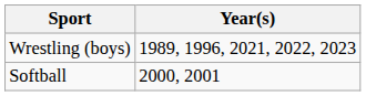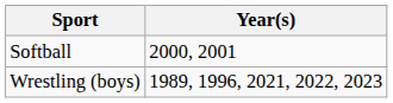 <table class="wikitable">
 <tr>
 <th>Sport</th>
 <th>Year(s)</th>
 </tr>
 <tr>
+<td>Softball</td>
+<td>2000, 2001</td>
+</tr>
+<tr>
 <td>Wrestling (boys)</td>
 <td>1989, 1996, 2021, 2022, 2023</td>
 </tr>
-<tr>
-<td>Softball</td>
-<td>2000, 2001</td>
-</tr>
 </table>
